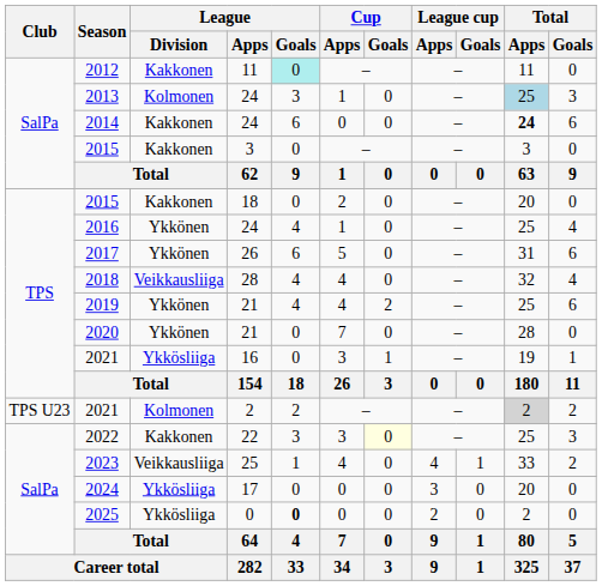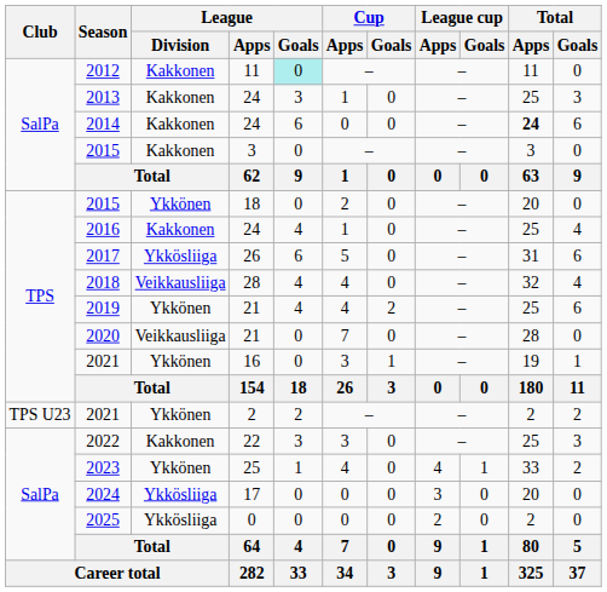 <table class="wikitable" style="text-align:center">
 <tr>
 <th rowspan="2">Club</th>
 <th rowspan="2">Season</th>
 <th colspan="3">League</th>
 <th colspan="2"><a href='#'>Cup</a></th>
 <th colspan="2">League cup</th>
 <th colspan="2">Total</th>
 </tr>
 <tr>
 <th>Division</th>
 <th>Apps</th>
 <th>Goals</th>
 <th>Apps</th>
 <th>Goals</th>
 <th>Apps</th>
 <th>Goals</th>
 <th>Apps</th>
 <th>Goals</th>
 </tr>
 <tr>
 <td rowspan=5><a href='#'>SalPa</a></td>
 <td><a href='#'>2012</a></td>
 <td><a href='#'>Kakkonen</a></td>
 <td>11</td>
 <td style="background: paleturquoise;">0</td>
 <td colspan=2>–</td>
 <td colspan=2>–</td>
 <td>11</td>
 <td>0</td>
 </tr>
 <tr>
 <td><a href='#'>2013</a></td>
-<td><a href='#'>Kolmonen</a></td>
+<td>Kakkonen</td>
 <td>24</td>
 <td>3</td>
 <td>1</td>
 <td>0</td>
 <td colspan=2>–</td>
-<td style="background: lightblue;">25</td>
+<td>25</td>
 <td>3</td>
 </tr>
 <tr>
 <td><a href='#'>2014</a></td>
 <td>Kakkonen</td>
 <td>24</td>
 <td>6</td>
 <td>0</td>
 <td>0</td>
 <td colspan=2>–</td>
 <td><strong>24</strong></td>
 <td>6</td>
 </tr>
 <tr>
 <td><a href='#'>2015</a></td>
 <td>Kakkonen</td>
 <td>3</td>
 <td>0</td>
 <td colspan=2>–</td>
 <td colspan=2>–</td>
 <td>3</td>
 <td>0</td>
 </tr>
 <tr>
 <th colspan=2>Total</th>
 <th>62</th>
 <th>9</th>
 <th>1</th>
 <th>0</th>
 <th>0</th>
 <th>0</th>
 <th>63</th>
 <th>9</th>
 </tr>
 <tr>
 <td rowspan=8><a href='#'>TPS</a></td>
 <td><a href='#'>2015</a></td>
-<td>Kakkonen</td>
+<td><a href='#'>Ykkönen</a></td>
 <td>18</td>
 <td>0</td>
 <td>2</td>
 <td>0</td>
 <td colspan=2>–</td>
 <td>20</td>
 <td>0</td>
 </tr>
 <tr>
 <td><a href='#'>2016</a></td>
-<td>Ykkönen</td>
+<td><a href='#'>Kakkonen</a></td>
 <td>24</td>
 <td>4</td>
 <td>1</td>
 <td>0</td>
 <td colspan=2>–</td>
 <td>25</td>
 <td>4</td>
 </tr>
 <tr>
 <td><a href='#'>2017</a></td>
-<td>Ykkönen</td>
+<td><a href='#'>Ykkösliiga</a></td>
 <td>26</td>
 <td>6</td>
 <td>5</td>
 <td>0</td>
 <td colspan=2>–</td>
 <td>31</td>
 <td>6</td>
 </tr>
 <tr>
 <td><a href='#'>2018</a></td>
 <td><a href='#'>Veikkausliiga</a></td>
 <td>28</td>
 <td>4</td>
 <td>4</td>
 <td>0</td>
 <td colspan=2>–</td>
 <td>32</td>
 <td>4</td>
 </tr>
 <tr>
 <td><a href='#'>2019</a></td>
 <td>Ykkönen</td>
 <td>21</td>
 <td>4</td>
 <td>4</td>
 <td>2</td>
 <td colspan=2>–</td>
 <td>25</td>
 <td>6</td>
 </tr>
 <tr>
 <td><a href='#'>2020</a></td>
-<td>Ykkönen</td>
+<td>Veikkausliiga</td>
 <td>21</td>
 <td>0</td>
 <td>7</td>
 <td>0</td>
 <td colspan=2>–</td>
 <td>28</td>
 <td>0</td>
 </tr>
 <tr>
 <td>2021</td>
-<td><a href='#'>Ykkösliiga</a></td>
+<td>Ykkönen</td>
 <td>16</td>
 <td>0</td>
 <td>3</td>
 <td>1</td>
 <td colspan=2>–</td>
 <td>19</td>
 <td>1</td>
 </tr>
 <tr>
 <th colspan=2>Total</th>
 <th>154</th>
 <th>18</th>
 <th>26</th>
 <th>3</th>
 <th>0</th>
 <th>0</th>
 <th>180</th>
 <th>11</th>
 </tr>
 <tr>
 <td>TPS U23</td>
 <td>2021</td>
-<td><a href='#'>Kolmonen</a></td>
+<td>Ykkönen</td>
 <td>2</td>
 <td>2</td>
 <td colspan=2>–</td>
 <td colspan=2>–</td>
-<td style="background: lightgrey;">2</td>
+<td>2</td>
 <td>2</td>
 </tr>
 <tr>
 <td rowspan=5><a href='#'>SalPa</a></td>
 <td>2022</td>
 <td>Kakkonen</td>
 <td>22</td>
 <td>3</td>
 <td>3</td>
-<td style="background: lightyellow;">0</td>
+<td>0</td>
 <td colspan=2>–</td>
 <td>25</td>
 <td>3</td>
 </tr>
 <tr>
 <td><a href='#'>2023</a></td>
-<td>Veikkausliiga</td>
+<td>Ykkönen</td>
 <td>25</td>
 <td>1</td>
 <td>4</td>
 <td>0</td>
 <td>4</td>
 <td>1</td>
 <td>33</td>
 <td>2</td>
 </tr>
 <tr>
 <td><a href='#'>2024</a></td>
 <td><a href='#'>Ykkösliiga</a></td>
 <td>17</td>
 <td>0</td>
 <td>0</td>
 <td>0</td>
 <td>3</td>
 <td>0</td>
 <td>20</td>
 <td>0</td>
 </tr>
 <tr>
 <td><a href='#'>2025</a></td>
 <td>Ykkösliiga</td>
 <td>0</td>
-<td><strong>0</strong></td>
+<td>0</td>
 <td>0</td>
 <td>0</td>
 <td>2</td>
 <td>0</td>
 <td>2</td>
 <td>0</td>
 </tr>
 <tr>
 <th colspan=2>Total</th>
 <th>64</th>
 <th>4</th>
 <th>7</th>
 <th>0</th>
 <th>9</th>
 <th>1</th>
 <th>80</th>
 <th>5</th>
 </tr>
 <tr>
 <th colspan="3">Career total</th>
 <th>282</th>
 <th>33</th>
 <th>34</th>
 <th>3</th>
 <th>9</th>
 <th>1</th>
 <th>325</th>
 <th>37</th>
 </tr>
 </table>
